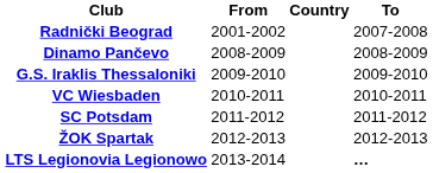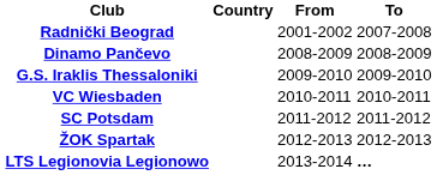 <table>
 <tr>
 <th scope=col>Club</th>
+<th scope=col>Country</th>
 <th scope=col>From</th>
-<th scope=col>Country</th>
 <th scope=col>To</th>
 </tr>
 <tr>
 <th scope=row><a href='#'>Radnički Beograd</a></th>
+<td></td>
 <td>2001-2002</td>
-<td></td>
 <td>2007-2008</td>
 </tr>
 <tr>
 <th scope=row><a href='#'>Dinamo Pančevo</a></th>
+<td></td>
 <td>2008-2009</td>
-<td></td>
 <td>2008-2009</td>
 </tr>
 <tr>
 <th scope=row><a href='#'>G.S. Iraklis Thessaloniki</a></th>
+<td></td>
 <td>2009-2010</td>
-<td></td>
 <td>2009-2010</td>
 </tr>
 <tr>
 <th scope=row><a href='#'>VC Wiesbaden</a></th>
+<td></td>
 <td>2010-2011</td>
-<td></td>
 <td>2010-2011</td>
 </tr>
 <tr>
 <th scope=row><a href='#'>SC Potsdam</a></th>
+<td></td>
 <td>2011-2012</td>
-<td></td>
 <td>2011-2012</td>
 </tr>
 <tr>
 <th scope=row><a href='#'>ŽOK Spartak</a></th>
+<td></td>
 <td>2012-2013</td>
-<td></td>
 <td>2012-2013</td>
 </tr>
 <tr>
 <th scope=row><a href='#'>LTS Legionovia Legionowo</a></th>
+<td></td>
 <td>2013-2014</td>
-<td></td>
 <td><strong>…</strong></td>
 </tr>
 </table>
